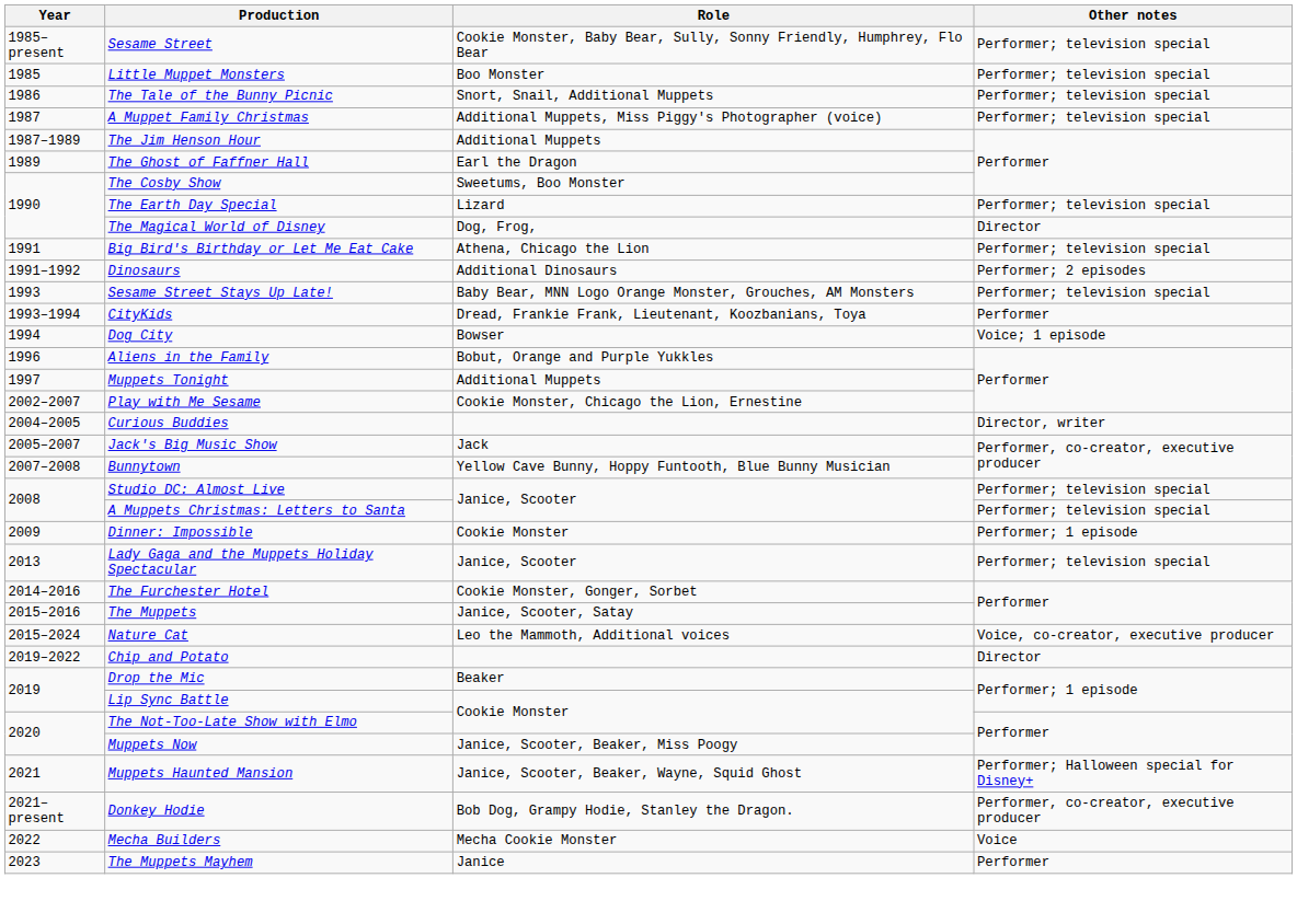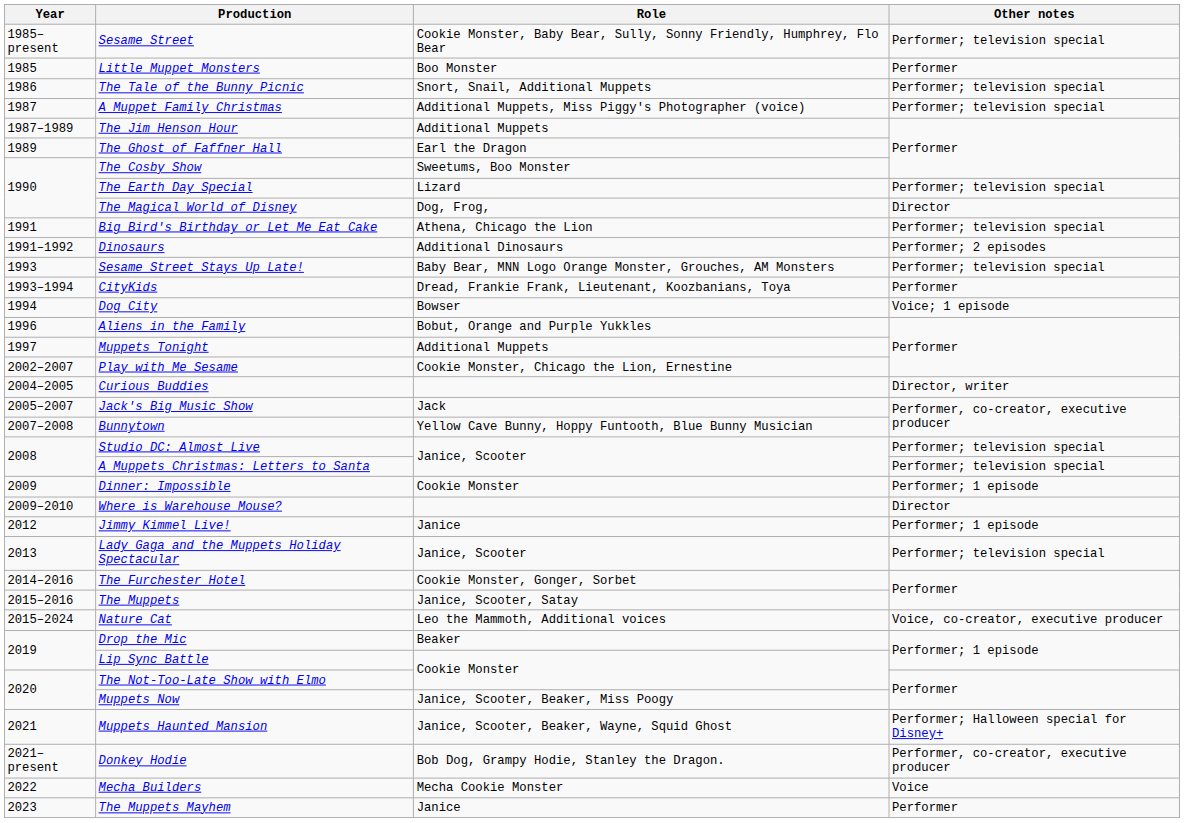 <table class="wikitable">
 <tr>
 <th>Year</th>
 <th>Production</th>
 <th>Role</th>
 <th>Other notes</th>
 </tr>
 <tr>
 <td>1985–present</td>
 <td><em><a href='#'>Sesame Street</a></em></td>
 <td>Cookie Monster, Baby Bear, Sully, Sonny Friendly, Humphrey, Flo Bear</td>
 <td>Performer; television special</td>
 </tr>
 <tr>
 <td>1985</td>
 <td><em><a href='#'>Little Muppet Monsters</a></em></td>
 <td>Boo Monster</td>
-<td>Performer; television special</td>
+<td>Performer</td>
 </tr>
 <tr>
 <td>1986</td>
 <td><em><a href='#'>The Tale of the Bunny Picnic</a></em></td>
 <td>Snort, Snail, Additional Muppets</td>
 <td>Performer; television special</td>
 </tr>
 <tr>
 <td>1987</td>
 <td><em><a href='#'>A Muppet Family Christmas</a></em></td>
 <td>Additional Muppets, Miss Piggy's Photographer (voice)</td>
 <td>Performer; television special</td>
 </tr>
 <tr>
 <td>1987–1989</td>
 <td><em><a href='#'>The Jim Henson Hour</a></em></td>
 <td>Additional Muppets</td>
 <td rowspan="3">Performer</td>
 </tr>
 <tr>
 <td>1989</td>
 <td><em><a href='#'>The Ghost of Faffner Hall</a></em></td>
 <td>Earl the Dragon</td>
 </tr>
 <tr>
 <td rowspan="3">1990</td>
 <td><em><a href='#'>The Cosby Show</a></em></td>
 <td>Sweetums, Boo Monster</td>
 </tr>
 <tr>
 <td><em><a href='#'>The Earth Day Special</a></em></td>
 <td>Lizard</td>
 <td>Performer; television special</td>
 </tr>
 <tr>
 <td><em><a href='#'>The Magical World of Disney</a></em></td>
 <td>Dog, Frog,</td>
 <td>Director</td>
 </tr>
 <tr>
 <td>1991</td>
 <td><em><a href='#'>Big Bird's Birthday or Let Me Eat Cake</a></em></td>
 <td>Athena, Chicago the Lion</td>
 <td>Performer; television special</td>
 </tr>
 <tr>
 <td>1991–1992</td>
 <td><em><a href='#'>Dinosaurs</a></em></td>
 <td>Additional Dinosaurs</td>
 <td>Performer; 2 episodes</td>
 </tr>
 <tr>
 <td>1993</td>
 <td><em><a href='#'>Sesame Street Stays Up Late!</a></em></td>
 <td>Baby Bear, MNN Logo Orange Monster, Grouches, AM Monsters</td>
 <td>Performer; television special</td>
 </tr>
 <tr>
 <td>1993–1994</td>
 <td><em><a href='#'>CityKids</a></em></td>
 <td>Dread, Frankie Frank, Lieutenant, Koozbanians, Toya</td>
 <td>Performer</td>
 </tr>
 <tr>
 <td>1994</td>
 <td><em><a href='#'>Dog City</a></em></td>
 <td>Bowser</td>
 <td>Voice; 1 episode</td>
 </tr>
 <tr>
 <td>1996</td>
 <td><em><a href='#'>Aliens in the Family</a></em></td>
 <td>Bobut, Orange and Purple Yukkles</td>
 <td rowspan="3">Performer</td>
 </tr>
 <tr>
 <td>1997</td>
 <td><em><a href='#'>Muppets Tonight</a></em></td>
 <td>Additional Muppets</td>
 </tr>
 <tr>
 <td>2002–2007</td>
 <td><em><a href='#'>Play with Me Sesame</a></em></td>
 <td>Cookie Monster, Chicago the Lion, Ernestine</td>
 </tr>
 <tr>
 <td>2004–2005</td>
 <td><em><a href='#'>Curious Buddies</a></em></td>
 <td></td>
 <td>Director, writer</td>
 </tr>
 <tr>
 <td>2005–2007</td>
 <td><em><a href='#'>Jack's Big Music Show</a></em></td>
 <td>Jack</td>
 <td rowspan="2">Performer, co-creator, executive producer</td>
 </tr>
 <tr>
 <td>2007–2008</td>
 <td><em><a href='#'>Bunnytown</a></em></td>
 <td>Yellow Cave Bunny, Hoppy Funtooth, Blue Bunny Musician</td>
 </tr>
 <tr>
 <td rowspan="2">2008</td>
 <td><em><a href='#'>Studio DC: Almost Live</a></em></td>
 <td rowspan="2">Janice, Scooter</td>
 <td>Performer; television special</td>
 </tr>
 <tr>
 <td><em><a href='#'>A Muppets Christmas: Letters to Santa</a></em></td>
 <td>Performer; television special</td>
 </tr>
 <tr>
 <td>2009</td>
 <td><em><a href='#'>Dinner: Impossible</a></em></td>
 <td>Cookie Monster</td>
 <td>Performer; 1 episode</td>
 </tr>
 <tr>
+<td>2009–2010</td>
+<td><a href='#'><em>Where is Warehouse Mouse?</em></a></td>
+<td></td>
+<td>Director</td>
+</tr>
+<tr>
+<td>2012</td>
+<td><em><a href='#'>Jimmy Kimmel Live!</a></em></td>
+<td>Janice</td>
+<td>Performer; 1 episode</td>
+</tr>
+<tr>
 <td>2013</td>
 <td><em><a href='#'>Lady Gaga and the Muppets Holiday Spectacular</a></em></td>
 <td>Janice, Scooter</td>
 <td>Performer; television special</td>
 </tr>
 <tr>
 <td>2014–2016</td>
 <td><em><a href='#'>The Furchester Hotel</a></em></td>
 <td>Cookie Monster, Gonger, Sorbet</td>
 <td rowspan="2">Performer</td>
 </tr>
 <tr>
 <td>2015–2016</td>
 <td><em><a href='#'>The Muppets</a></em></td>
 <td>Janice, Scooter, Satay</td>
 </tr>
 <tr>
 <td>2015–2024</td>
 <td><em><a href='#'>Nature Cat</a></em></td>
 <td>Leo the Mammoth, Additional voices</td>
 <td>Voice, co-creator, executive producer</td>
-</tr>
-<tr>
-<td>2019–2022</td>
-<td><em><a href='#'>Chip and Potato</a></em></td>
-<td></td>
-<td>Director</td>
 </tr>
 <tr>
 <td rowspan="2">2019</td>
 <td><em><a href='#'>Drop the Mic</a></em></td>
 <td>Beaker</td>
 <td rowspan="2">Performer; 1 episode</td>
 </tr>
 <tr>
 <td><em><a href='#'>Lip Sync Battle</a></em></td>
 <td rowspan="2">Cookie Monster</td>
 </tr>
 <tr>
 <td rowspan="2">2020</td>
 <td><em><a href='#'>The Not-Too-Late Show with Elmo</a></em></td>
 <td rowspan="2">Performer</td>
 </tr>
 <tr>
 <td><em><a href='#'>Muppets Now</a></em></td>
 <td>Janice, Scooter, Beaker, Miss Poogy</td>
 </tr>
 <tr>
 <td>2021</td>
 <td><em><a href='#'>Muppets Haunted Mansion</a></em></td>
 <td>Janice, Scooter, Beaker, Wayne, Squid Ghost</td>
 <td>Performer; Halloween special for <a href='#'>Disney+</a></td>
 </tr>
 <tr>
 <td>2021–present</td>
 <td><em><a href='#'>Donkey Hodie</a></em></td>
 <td>Bob Dog, Grampy Hodie, Stanley the Dragon.</td>
 <td>Performer, co-creator, executive producer</td>
 </tr>
 <tr>
 <td>2022</td>
 <td><em><a href='#'>Mecha Builders</a></em></td>
 <td>Mecha Cookie Monster</td>
 <td>Voice</td>
 </tr>
 <tr>
 <td>2023</td>
 <td><em><a href='#'>The Muppets Mayhem</a></em></td>
 <td>Janice</td>
 <td>Performer</td>
 </tr>
 </table>
